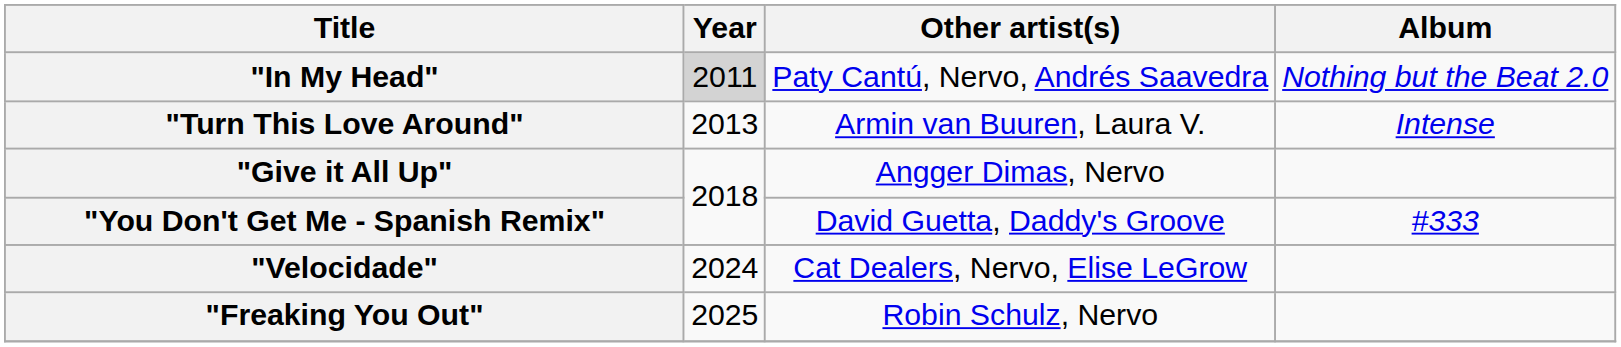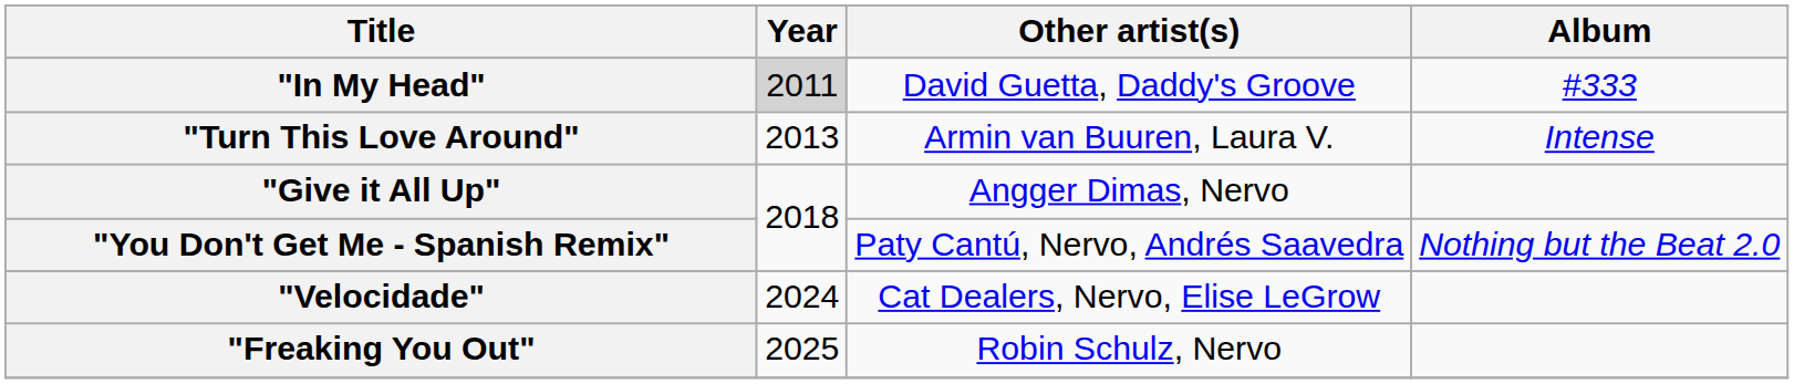 <table class="wikitable plainrowheaders" style="text-align:center;">
 <tr>
 <th scope="col" style="width:22em;">Title</th>
 <th scope="col">Year</th>
 <th scope="col">Other artist(s)</th>
 <th scope="col">Album</th>
 </tr>
 <tr>
 <th scope="row">"In My Head"</th>
 <td style="background: lightgrey;">2011</td>
-<td><a href='#'>Paty Cantú</a>, Nervo, <a href='#'>Andrés Saavedra</a></td>
-<td><em><a href='#'>Nothing but the Beat 2.0</a></em></td>
+<td><a href='#'>David Guetta</a>, <a href='#'>Daddy's Groove</a></td>
+<td><em><a href='#'>#333</a></em></td>
 </tr>
 <tr>
 <th scope="row">"Turn This Love Around"</th>
 <td>2013</td>
 <td><a href='#'>Armin van Buuren</a>, Laura V.</td>
 <td><em><a href='#'>Intense</a></em></td>
 </tr>
 <tr>
 <th scope="row">"Give it All Up"</th>
 <td rowspan="2">2018</td>
 <td><a href='#'>Angger Dimas</a>, Nervo</td>
 <td></td>
 </tr>
 <tr>
 <th scope="row">"You Don't Get Me - Spanish Remix"</th>
-<td><a href='#'>David Guetta</a>, <a href='#'>Daddy's Groove</a></td>
-<td><em><a href='#'>#333</a></em></td>
+<td><a href='#'>Paty Cantú</a>, Nervo, <a href='#'>Andrés Saavedra</a></td>
+<td><em><a href='#'>Nothing but the Beat 2.0</a></em></td>
 </tr>
 <tr>
 <th scope="row">"Velocidade"</th>
 <td>2024</td>
 <td><a href='#'>Cat Dealers</a>, Nervo, <a href='#'>Elise LeGrow</a></td>
 <td></td>
 </tr>
 <tr>
 <th scope="row">"Freaking You Out"</th>
 <td>2025</td>
 <td><a href='#'>Robin Schulz</a>, Nervo</td>
 <td></td>
 </tr>
 <tr>
 </tr>
 </table>
